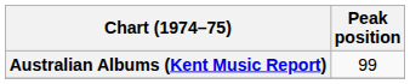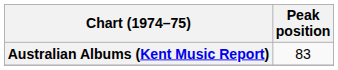 <table class="wikitable sortable plainrowheaders" style="text-align:center">
 <tr>
 <th scope="col">Chart (1974–75)</th>
 <th scope="col">Peak<br>position</th>
 </tr>
 <tr>
 <th scope="row">Australian Albums (<a href='#'>Kent Music Report</a>)</th>
-<td>99</td>
+<td>83</td>
 </tr>
 <tr>
 </tr>
 <tr>
 </tr>
 <tr>
 </tr>
 </table>
